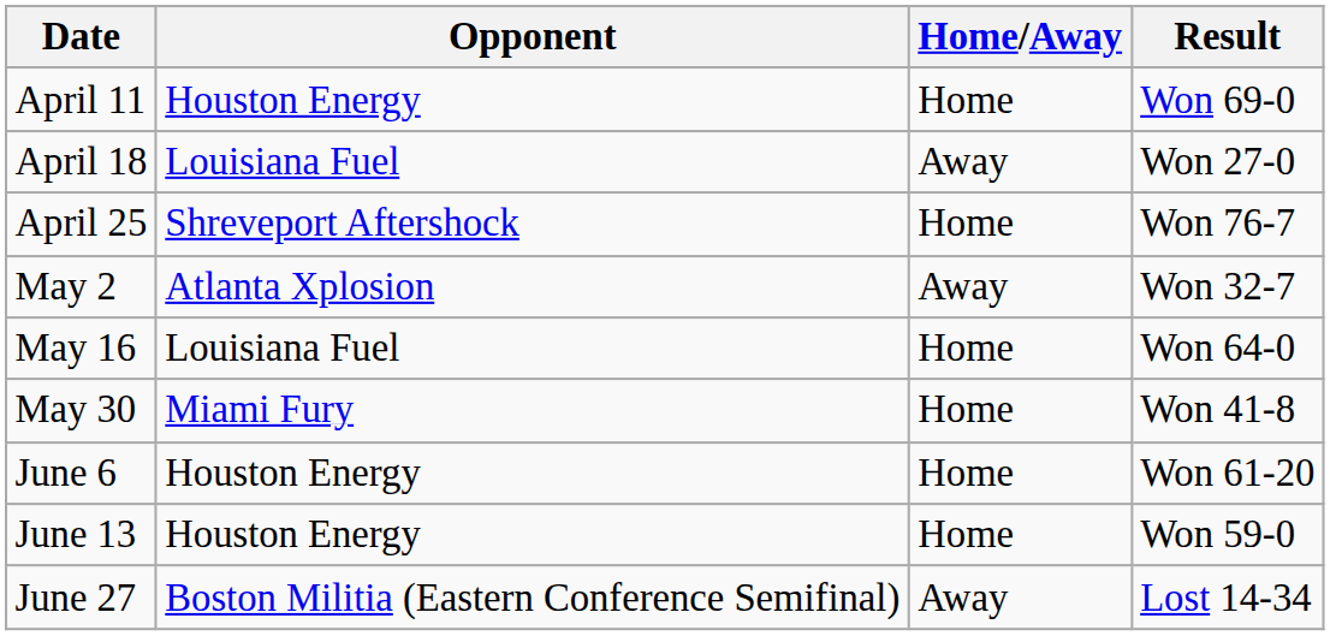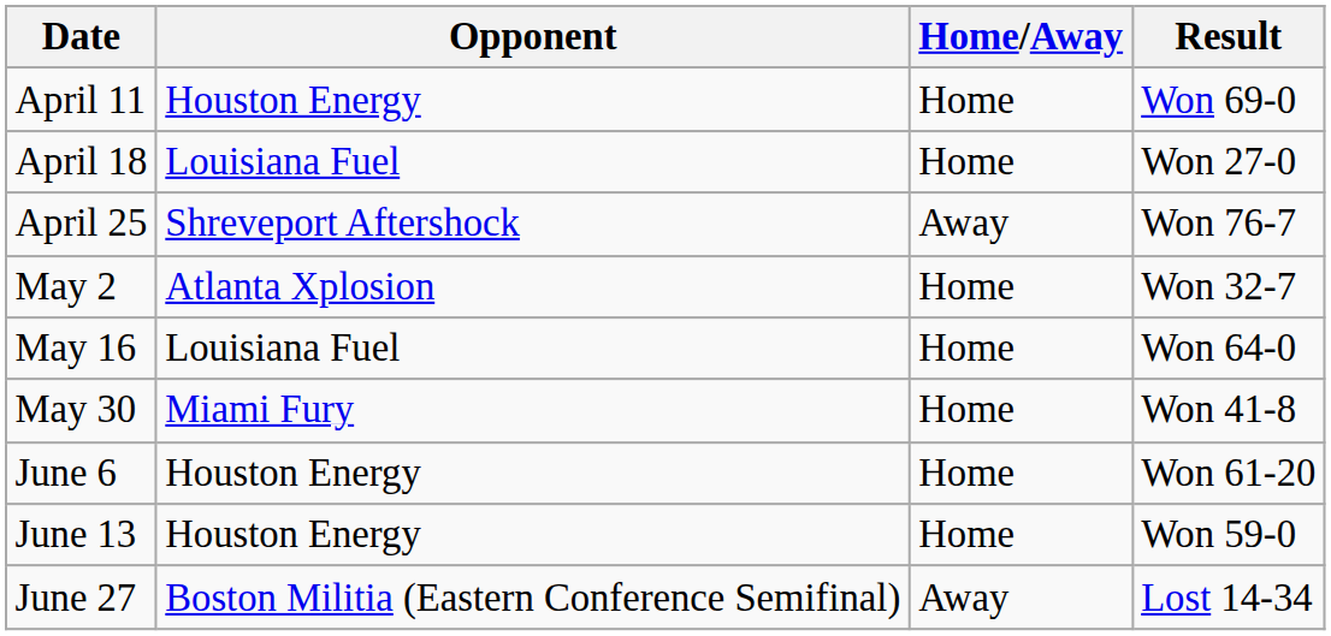 <table class="wikitable">
 <tr>
 <th>Date</th>
 <th>Opponent</th>
 <th><a href='#'>Home</a>/<a href='#'>Away</a></th>
 <th>Result</th>
 </tr>
 <tr>
 <td>April 11</td>
 <td><a href='#'>Houston Energy</a></td>
 <td>Home</td>
 <td><a href='#'>Won</a> 69-0</td>
 </tr>
 <tr>
 <td>April 18</td>
 <td><a href='#'>Louisiana Fuel</a></td>
-<td>Away</td>
+<td>Home</td>
 <td>Won 27-0</td>
 </tr>
 <tr>
 <td>April 25</td>
 <td><a href='#'>Shreveport Aftershock</a></td>
-<td>Home</td>
+<td>Away</td>
 <td>Won 76-7</td>
 </tr>
 <tr>
 <td>May 2</td>
 <td><a href='#'>Atlanta Xplosion</a></td>
-<td>Away</td>
+<td>Home</td>
 <td>Won 32-7</td>
 </tr>
 <tr>
 <td>May 16</td>
 <td>Louisiana Fuel</td>
 <td>Home</td>
 <td>Won 64-0</td>
 </tr>
 <tr>
 <td>May 30</td>
 <td><a href='#'>Miami Fury</a></td>
 <td>Home</td>
 <td>Won 41-8</td>
 </tr>
 <tr>
 <td>June 6</td>
 <td>Houston Energy</td>
 <td>Home</td>
 <td>Won 61-20</td>
 </tr>
 <tr>
 <td>June 13</td>
 <td>Houston Energy</td>
 <td>Home</td>
 <td>Won 59-0</td>
 </tr>
 <tr>
 <td>June 27</td>
 <td><a href='#'>Boston Militia</a> (Eastern Conference Semifinal)</td>
 <td>Away</td>
 <td><a href='#'>Lost</a> 14-34</td>
 </tr>
 </table>
